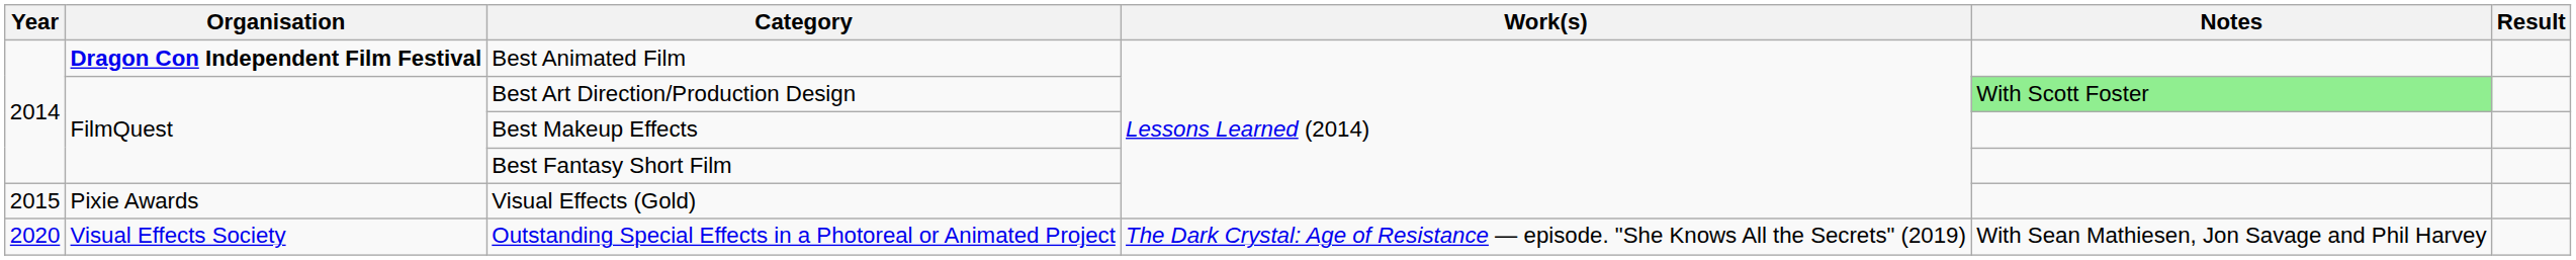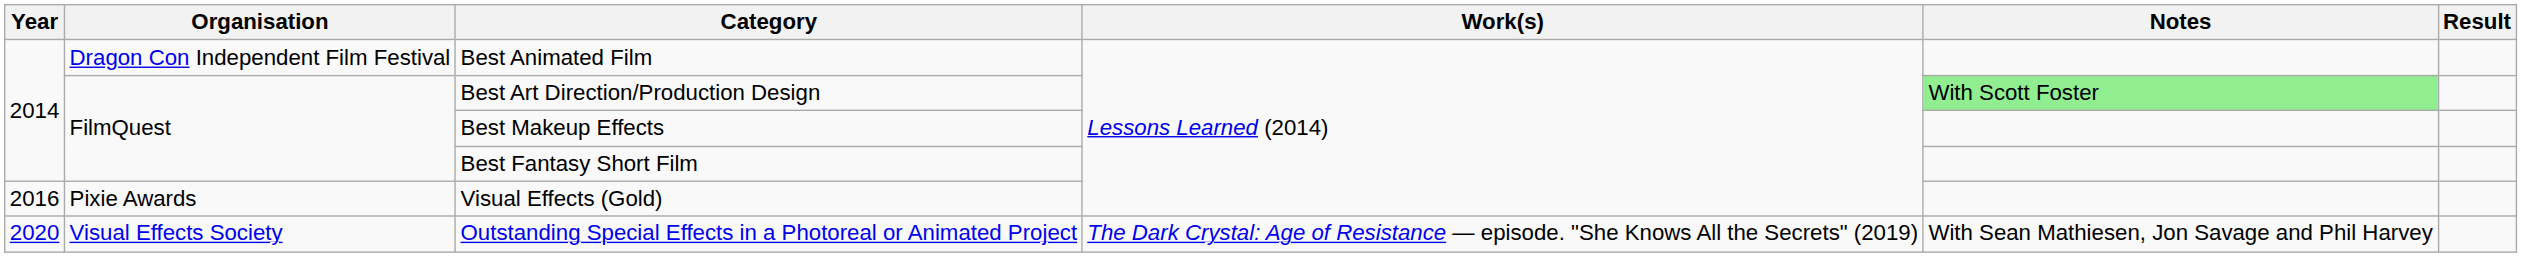 <table class="wikitable">
 <tr>
 <th>Year</th>
 <th>Organisation</th>
 <th>Category</th>
 <th>Work(s)</th>
 <th>Notes</th>
 <th>Result</th>
 </tr>
 <tr>
 <td rowspan="4">2014</td>
-<td><strong><a href='#'>Dragon Con</a> Independent Film Festival</strong></td>
+<td><a href='#'>Dragon Con</a> Independent Film Festival</td>
 <td>Best Animated Film</td>
 <td rowspan="5"><em><a href='#'>Lessons Learned</a></em> (2014)</td>
 <td></td>
 <td></td>
 </tr>
 <tr>
 <td rowspan="3">FilmQuest</td>
 <td>Best Art Direction/Production Design</td>
 <td style="background: lightgreen;">With Scott Foster</td>
 <td></td>
 </tr>
 <tr>
 <td>Best Makeup Effects</td>
 <td></td>
 <td></td>
 </tr>
 <tr>
 <td>Best Fantasy Short Film</td>
 <td></td>
 <td></td>
 </tr>
 <tr>
-<td>2015</td>
+<td>2016</td>
 <td>Pixie Awards</td>
 <td>Visual Effects (Gold)</td>
 <td></td>
 <td></td>
 </tr>
 <tr>
 <td><a href='#'>2020</a></td>
 <td><a href='#'>Visual Effects Society</a></td>
 <td><a href='#'>Outstanding Special Effects in a Photoreal or Animated Project</a></td>
 <td><em><a href='#'>The Dark Crystal: Age of Resistance</a></em> — episode. "She Knows All the Secrets" (2019)</td>
 <td>With Sean Mathiesen, Jon Savage and Phil Harvey</td>
 <td></td>
 </tr>
 </table>
